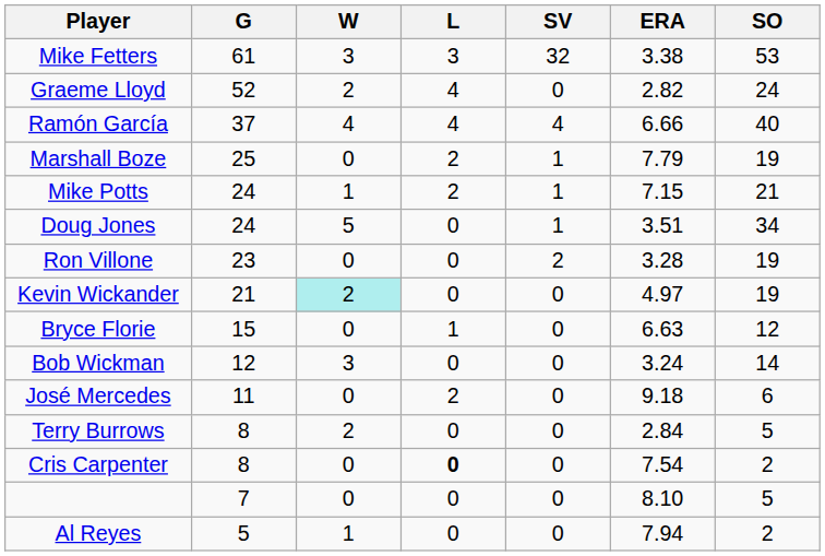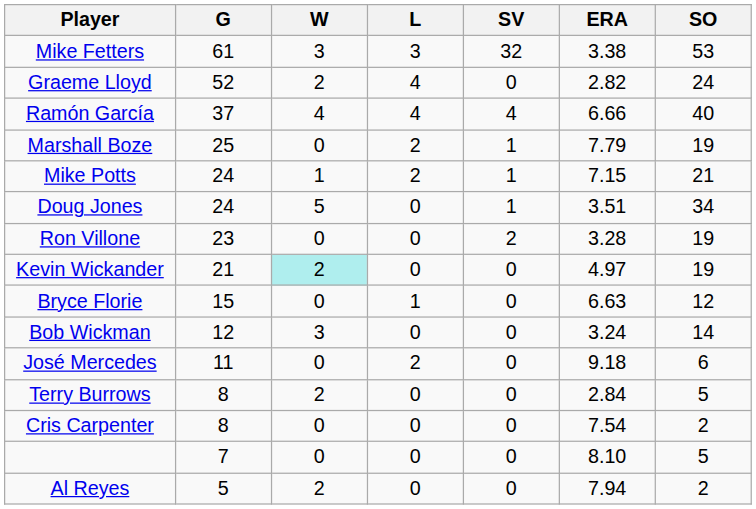 <table class="wikitable sortable">
 <tr>
 <th bgcolor="#DDDDFF" width="16%">Player</th>
 <th bgcolor="#DDDDFF" width="9%">G</th>
 <th bgcolor="#DDDDFF" width="9%">W</th>
 <th bgcolor="#DDDDFF" width="9%">L</th>
 <th bgcolor="#DDDDFF" width="9%">SV</th>
 <th bgcolor="#DDDDFF" width="9%">ERA</th>
 <th bgcolor="#DDDDFF" width="9%">SO</th>
 </tr>
 <tr align="center">
 <td><a href='#'>Mike Fetters</a></td>
 <td>61</td>
 <td>3</td>
 <td>3</td>
 <td>32</td>
 <td>3.38</td>
 <td>53</td>
 </tr>
 <tr align=center>
 <td><a href='#'>Graeme Lloyd</a></td>
 <td>52</td>
 <td>2</td>
 <td>4</td>
 <td>0</td>
 <td>2.82</td>
 <td>24</td>
 </tr>
 <tr align=center>
 <td><a href='#'>Ramón García</a></td>
 <td>37</td>
 <td>4</td>
 <td>4</td>
 <td>4</td>
 <td>6.66</td>
 <td>40</td>
 </tr>
 <tr align=center>
 <td><a href='#'>Marshall Boze</a></td>
 <td>25</td>
 <td>0</td>
 <td>2</td>
 <td>1</td>
 <td>7.79</td>
 <td>19</td>
 </tr>
 <tr align=center>
 <td><a href='#'>Mike Potts</a></td>
 <td>24</td>
 <td>1</td>
 <td>2</td>
 <td>1</td>
 <td>7.15</td>
 <td>21</td>
 </tr>
 <tr align=center>
 <td><a href='#'>Doug Jones</a></td>
 <td>24</td>
 <td>5</td>
 <td>0</td>
 <td>1</td>
 <td>3.51</td>
 <td>34</td>
 </tr>
 <tr align=center>
 <td><a href='#'>Ron Villone</a></td>
 <td>23</td>
 <td>0</td>
 <td>0</td>
 <td>2</td>
 <td>3.28</td>
 <td>19</td>
 </tr>
 <tr align=center>
 <td><a href='#'>Kevin Wickander</a></td>
 <td>21</td>
 <td style="background: paleturquoise;">2</td>
 <td>0</td>
 <td>0</td>
 <td>4.97</td>
 <td>19</td>
 </tr>
 <tr align=center>
 <td><a href='#'>Bryce Florie</a></td>
 <td>15</td>
 <td>0</td>
 <td>1</td>
 <td>0</td>
 <td>6.63</td>
 <td>12</td>
 </tr>
 <tr align=center>
 <td><a href='#'>Bob Wickman</a></td>
 <td>12</td>
 <td>3</td>
 <td>0</td>
 <td>0</td>
 <td>3.24</td>
 <td>14</td>
 </tr>
 <tr align=center>
 <td><a href='#'>José Mercedes</a></td>
 <td>11</td>
 <td>0</td>
 <td>2</td>
 <td>0</td>
 <td>9.18</td>
 <td>6</td>
 </tr>
 <tr align=center>
 <td><a href='#'>Terry Burrows</a></td>
 <td>8</td>
 <td>2</td>
 <td>0</td>
 <td>0</td>
 <td>2.84</td>
 <td>5</td>
 </tr>
 <tr align=center>
 <td><a href='#'>Cris Carpenter</a></td>
 <td>8</td>
 <td>0</td>
-<td><strong>0</strong></td>
+<td>0</td>
 <td>0</td>
 <td>7.54</td>
 <td>2</td>
 </tr>
 <tr align=center>
 <td></td>
 <td>7</td>
 <td>0</td>
 <td>0</td>
 <td>0</td>
 <td>8.10</td>
 <td>5</td>
 </tr>
 <tr align="center">
 <td><a href='#'>Al Reyes</a></td>
 <td>5</td>
-<td>1</td>
+<td>2</td>
 <td>0</td>
 <td>0</td>
 <td>7.94</td>
 <td>2</td>
 </tr>
 </table>
